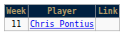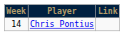 <table class=wikitable>
 <tr>
 <th style="background:#002040; color:#B19B69; text-align:center;">Week</th>
 <th style="background:#002040; color:#B19B69; text-align:center;">Player</th>
 <th style="background:#002040; color:#B19B69; text-align:center;">Link</th>
 </tr>
 <tr>
-<td align=center>11</td>
+<td align=center>14</td>
 <td> <a href='#'>Chris Pontius</a></td>
 <td></td>
 </tr>
 </table>
